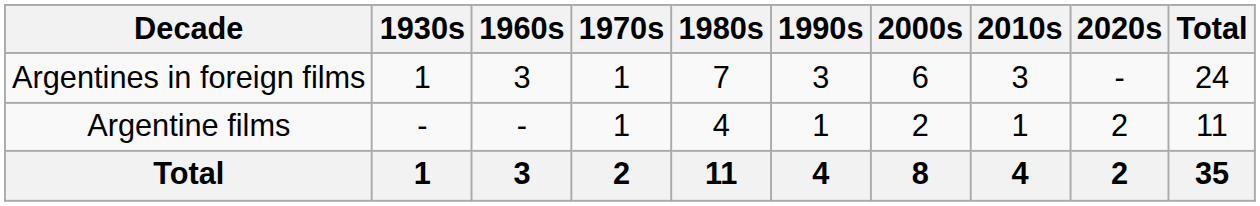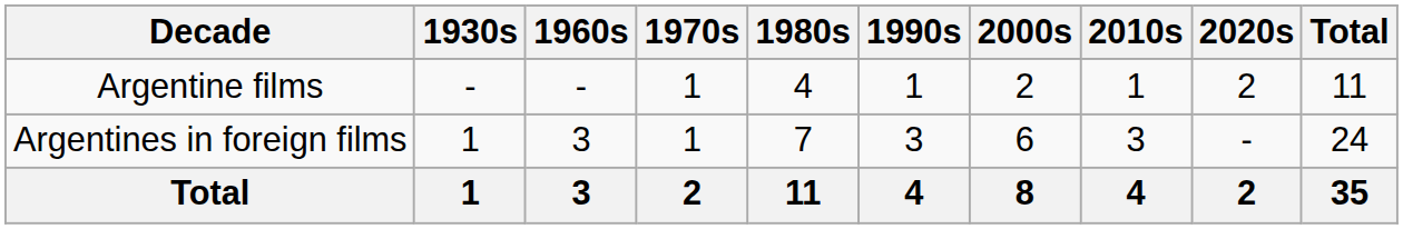 <table class="wikitable" style="text-align: center">
 <tr>
 <th>Decade</th>
 <th>1930s</th>
 <th>1960s</th>
 <th>1970s</th>
 <th>1980s</th>
 <th>1990s</th>
 <th>2000s</th>
 <th>2010s</th>
 <th>2020s</th>
 <th>Total</th>
 </tr>
 <tr>
+<td>Argentine films</td>
+<td>-</td>
+<td>-</td>
+<td>1</td>
+<td>4</td>
+<td>1</td>
+<td>2</td>
+<td>1</td>
+<td>2</td>
+<td>11</td>
+</tr>
+<tr>
 <td>Argentines in foreign films</td>
 <td>1</td>
 <td>3</td>
 <td>1</td>
 <td>7</td>
 <td>3</td>
 <td>6</td>
 <td>3</td>
 <td>-</td>
 <td>24</td>
-</tr>
-<tr>
-<td>Argentine films</td>
-<td>-</td>
-<td>-</td>
-<td>1</td>
-<td>4</td>
-<td>1</td>
-<td>2</td>
-<td>1</td>
-<td>2</td>
-<td>11</td>
 </tr>
 <tr>
 <th>Total</th>
 <th>1</th>
 <th>3</th>
 <th>2</th>
 <th>11</th>
 <th>4</th>
 <th>8</th>
 <th>4</th>
 <th>2</th>
 <th>35</th>
 </tr>
 </table>
